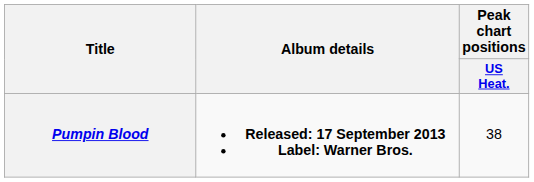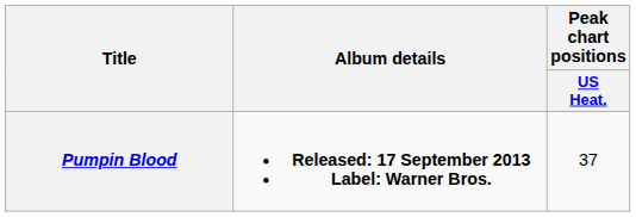 <table class="wikitable plainrowheaders" style="text-align:center;">
 <tr>
 <th scope="col" rowspan="2" style="width:13em;">Title</th>
 <th scope="col" rowspan="2" style="width:18em;">Album details</th>
 <th scope="col" colspan="1">Peak chart positions</th>
 </tr>
 <tr>
 <th scope="col" style="width:4em; font-size:90%;"><a href='#'>US<br>Heat.</a><br></th>
 </tr>
 <tr>
 <th scope="row"><em><a href='#'>Pumpin Blood</a></em></th>
 <td><strong><br><ul><li>Released: 17 September 2013</li><li>Label: Warner Bros.</li></ul></strong></td>
-<td>38</td>
+<td>37</td>
 </tr>
 </table>
